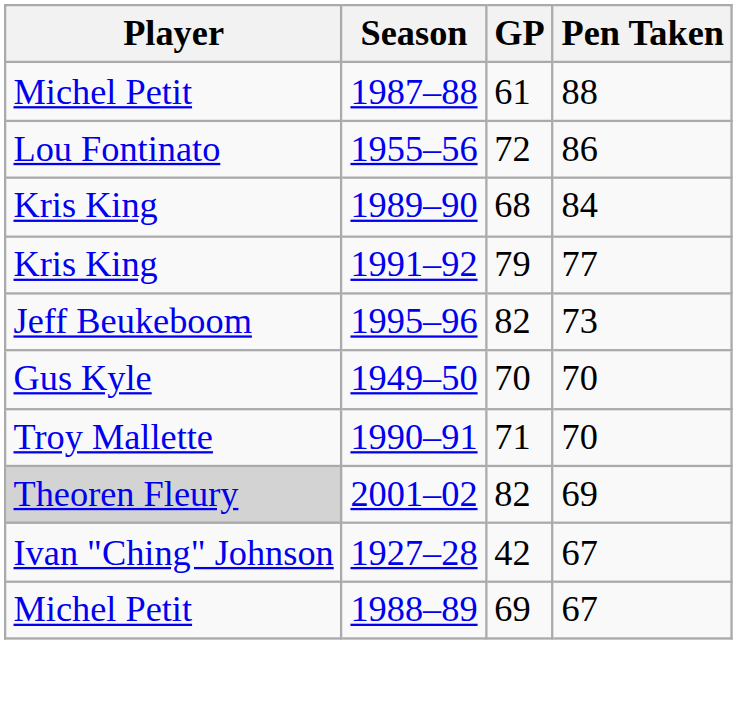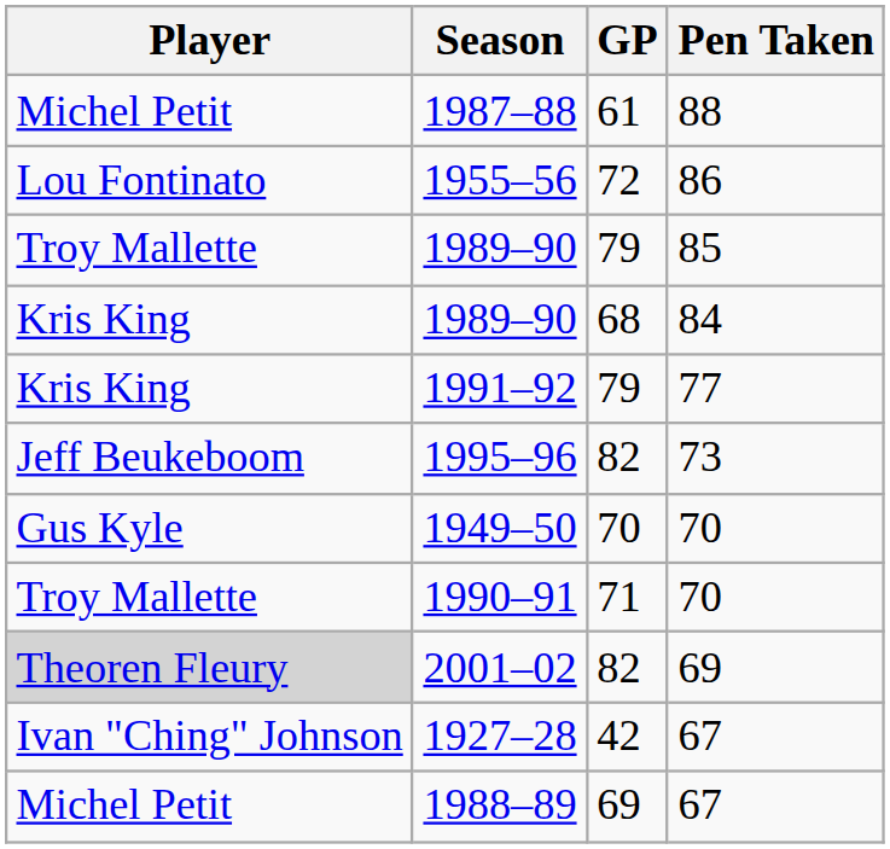 <table class="wikitable">
 <tr>
 <th>Player</th>
 <th>Season</th>
 <th>GP</th>
 <th>Pen Taken</th>
 </tr>
 <tr>
 <td><a href='#'>Michel Petit</a></td>
 <td><a href='#'>1987–88</a></td>
 <td>61</td>
 <td>88</td>
 </tr>
 <tr>
 <td><a href='#'>Lou Fontinato</a></td>
 <td><a href='#'>1955–56</a></td>
 <td>72</td>
 <td>86</td>
+</tr>
+<tr>
+<td><a href='#'>Troy Mallette</a></td>
+<td><a href='#'>1989–90</a></td>
+<td>79</td>
+<td>85</td>
 </tr>
 <tr>
 <td><a href='#'>Kris King</a></td>
 <td><a href='#'>1989–90</a></td>
 <td>68</td>
 <td>84</td>
 </tr>
 <tr>
 <td><a href='#'>Kris King</a></td>
 <td><a href='#'>1991–92</a></td>
 <td>79</td>
 <td>77</td>
 </tr>
 <tr>
 <td><a href='#'>Jeff Beukeboom</a></td>
 <td><a href='#'>1995–96</a></td>
 <td>82</td>
 <td>73</td>
 </tr>
 <tr>
 <td><a href='#'>Gus Kyle</a></td>
 <td><a href='#'>1949–50</a></td>
 <td>70</td>
 <td>70</td>
 </tr>
 <tr>
 <td><a href='#'>Troy Mallette</a></td>
 <td><a href='#'>1990–91</a></td>
 <td>71</td>
 <td>70</td>
 </tr>
 <tr>
 <td style="background: lightgrey;"><a href='#'>Theoren Fleury</a></td>
 <td><a href='#'>2001–02</a></td>
 <td>82</td>
 <td>69</td>
 </tr>
 <tr>
 <td><a href='#'>Ivan "Ching" Johnson</a></td>
 <td><a href='#'>1927–28</a></td>
 <td>42</td>
 <td>67</td>
 </tr>
 <tr>
 <td><a href='#'>Michel Petit</a></td>
 <td><a href='#'>1988–89</a></td>
 <td>69</td>
 <td>67</td>
 </tr>
 </table>
